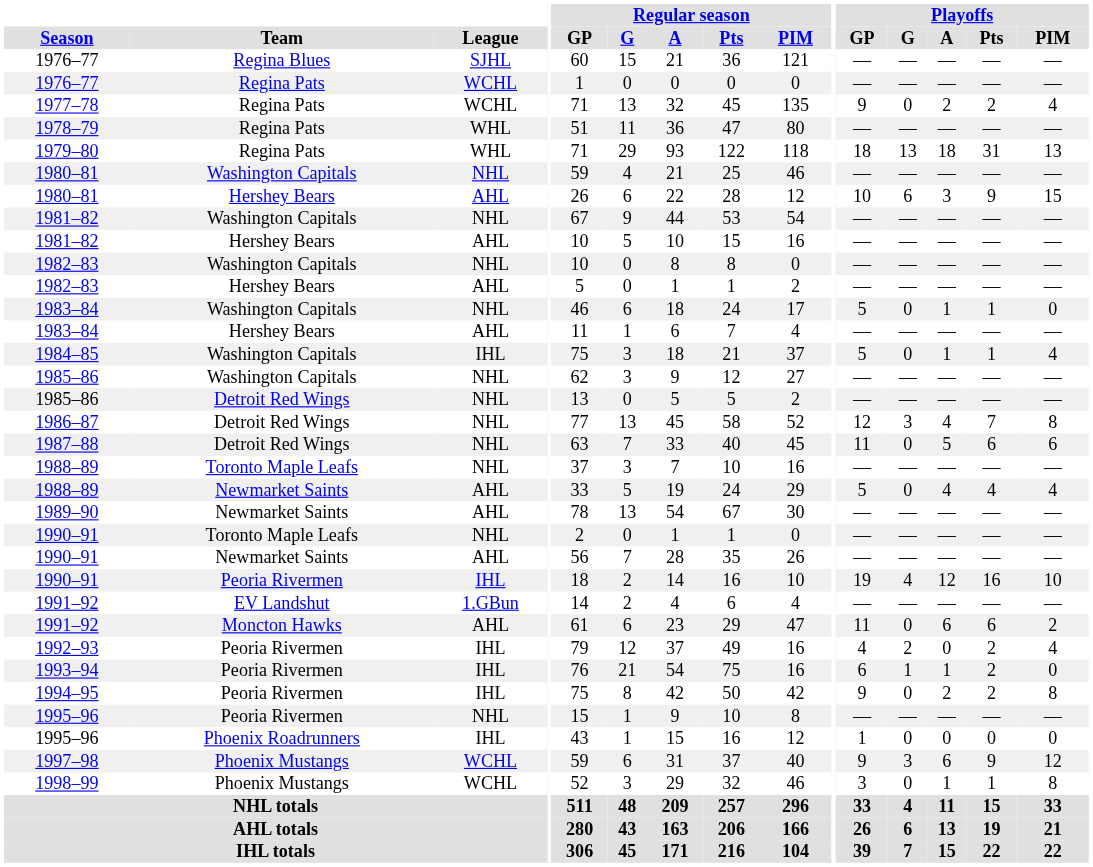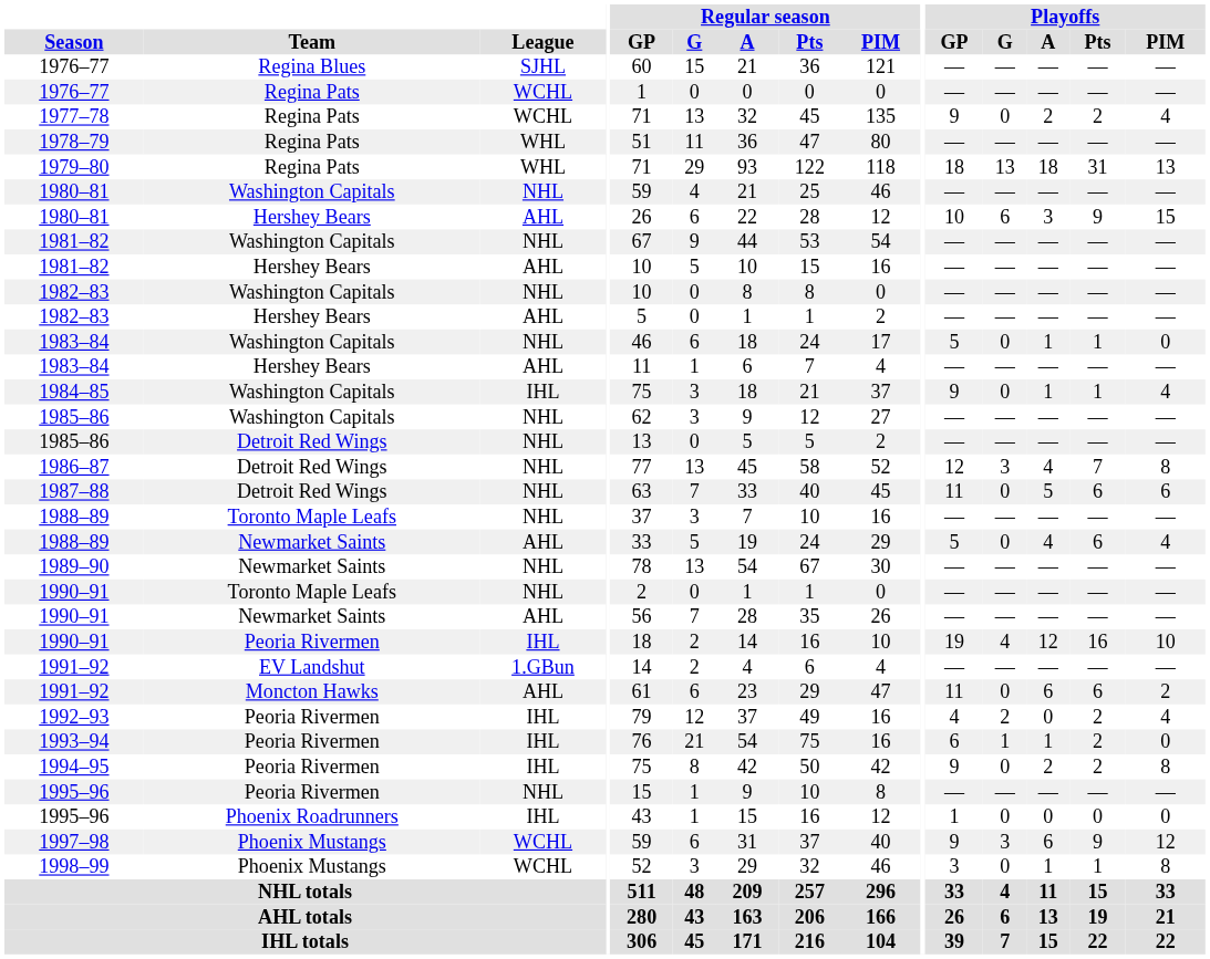 <table border="0" cellpadding="1" cellspacing="0" style="text-align:center; width:60em">
 <tr bgcolor="#e0e0e0">
 <th colspan="3" bgcolor="#ffffff"></th>
 <th rowspan="99" bgcolor="#ffffff"></th>
 <th colspan="5"><a href='#'>Regular season</a></th>
 <th rowspan="99" bgcolor="#ffffff"></th>
 <th colspan="5"><a href='#'>Playoffs</a></th>
 </tr>
 <tr bgcolor="#e0e0e0">
 <th><a href='#'>Season</a></th>
 <th>Team</th>
 <th>League</th>
 <th>GP</th>
 <th><a href='#'>G</a></th>
 <th><a href='#'>A</a></th>
 <th><a href='#'>Pts</a></th>
 <th><a href='#'>PIM</a></th>
 <th>GP</th>
 <th>G</th>
 <th>A</th>
 <th>Pts</th>
 <th>PIM</th>
 </tr>
 <tr>
 <td>1976–77</td>
 <td><a href='#'>Regina Blues</a></td>
 <td><a href='#'>SJHL</a></td>
 <td>60</td>
 <td>15</td>
 <td>21</td>
 <td>36</td>
 <td>121</td>
 <td>—</td>
 <td>—</td>
 <td>—</td>
 <td>—</td>
 <td>—</td>
 </tr>
 <tr style="background:#f0f0f0;">
 <td><a href='#'>1976–77</a></td>
 <td><a href='#'>Regina Pats</a></td>
 <td><a href='#'>WCHL</a></td>
 <td>1</td>
 <td>0</td>
 <td>0</td>
 <td>0</td>
 <td>0</td>
 <td>—</td>
 <td>—</td>
 <td>—</td>
 <td>—</td>
 <td>—</td>
 </tr>
 <tr>
 <td><a href='#'>1977–78</a></td>
 <td>Regina Pats</td>
 <td>WCHL</td>
 <td>71</td>
 <td>13</td>
 <td>32</td>
 <td>45</td>
 <td>135</td>
 <td>9</td>
 <td>0</td>
 <td>2</td>
 <td>2</td>
 <td>4</td>
 </tr>
 <tr style="background:#f0f0f0;">
 <td><a href='#'>1978–79</a></td>
 <td>Regina Pats</td>
 <td>WHL</td>
 <td>51</td>
 <td>11</td>
 <td>36</td>
 <td>47</td>
 <td>80</td>
 <td>—</td>
 <td>—</td>
 <td>—</td>
 <td>—</td>
 <td>—</td>
 </tr>
 <tr>
 <td><a href='#'>1979–80</a></td>
 <td>Regina Pats</td>
 <td>WHL</td>
 <td>71</td>
 <td>29</td>
 <td>93</td>
 <td>122</td>
 <td>118</td>
 <td>18</td>
 <td>13</td>
 <td>18</td>
 <td>31</td>
 <td>13</td>
 </tr>
 <tr style="background:#f0f0f0;">
 <td><a href='#'>1980–81</a></td>
 <td><a href='#'>Washington Capitals</a></td>
 <td><a href='#'>NHL</a></td>
 <td>59</td>
 <td>4</td>
 <td>21</td>
 <td>25</td>
 <td>46</td>
 <td>—</td>
 <td>—</td>
 <td>—</td>
 <td>—</td>
 <td>—</td>
 </tr>
 <tr>
 <td><a href='#'>1980–81</a></td>
 <td><a href='#'>Hershey Bears</a></td>
 <td><a href='#'>AHL</a></td>
 <td>26</td>
 <td>6</td>
 <td>22</td>
 <td>28</td>
 <td>12</td>
 <td>10</td>
 <td>6</td>
 <td>3</td>
 <td>9</td>
 <td>15</td>
 </tr>
 <tr style="background:#f0f0f0;">
 <td><a href='#'>1981–82</a></td>
 <td>Washington Capitals</td>
 <td>NHL</td>
 <td>67</td>
 <td>9</td>
 <td>44</td>
 <td>53</td>
 <td>54</td>
 <td>—</td>
 <td>—</td>
 <td>—</td>
 <td>—</td>
 <td>—</td>
 </tr>
 <tr>
 <td><a href='#'>1981–82</a></td>
 <td>Hershey Bears</td>
 <td>AHL</td>
 <td>10</td>
 <td>5</td>
 <td>10</td>
 <td>15</td>
 <td>16</td>
 <td>—</td>
 <td>—</td>
 <td>—</td>
 <td>—</td>
 <td>—</td>
 </tr>
 <tr style="background:#f0f0f0;">
 <td><a href='#'>1982–83</a></td>
 <td>Washington Capitals</td>
 <td>NHL</td>
 <td>10</td>
 <td>0</td>
 <td>8</td>
 <td>8</td>
 <td>0</td>
 <td>—</td>
 <td>—</td>
 <td>—</td>
 <td>—</td>
 <td>—</td>
 </tr>
 <tr>
 <td><a href='#'>1982–83</a></td>
 <td>Hershey  Bears</td>
 <td>AHL</td>
 <td>5</td>
 <td>0</td>
 <td>1</td>
 <td>1</td>
 <td>2</td>
 <td>—</td>
 <td>—</td>
 <td>—</td>
 <td>—</td>
 <td>—</td>
 </tr>
 <tr style="background:#f0f0f0;">
 <td><a href='#'>1983–84</a></td>
 <td>Washington Capitals</td>
 <td>NHL</td>
 <td>46</td>
 <td>6</td>
 <td>18</td>
 <td>24</td>
 <td>17</td>
 <td>5</td>
 <td>0</td>
 <td>1</td>
 <td>1</td>
 <td>0</td>
 </tr>
 <tr>
 <td><a href='#'>1983–84</a></td>
 <td>Hershey Bears</td>
 <td>AHL</td>
 <td>11</td>
 <td>1</td>
 <td>6</td>
 <td>7</td>
 <td>4</td>
 <td>—</td>
 <td>—</td>
 <td>—</td>
 <td>—</td>
 <td>—</td>
 </tr>
 <tr style="background:#f0f0f0;">
 <td><a href='#'>1984–85</a></td>
 <td>Washington Capitals</td>
 <td>IHL</td>
 <td>75</td>
 <td>3</td>
 <td>18</td>
 <td>21</td>
 <td>37</td>
-<td>5</td>
+<td>9</td>
 <td>0</td>
 <td>1</td>
 <td>1</td>
 <td>4</td>
 </tr>
 <tr>
 <td><a href='#'>1985–86</a></td>
 <td>Washington Capitals</td>
 <td>NHL</td>
 <td>62</td>
 <td>3</td>
 <td>9</td>
 <td>12</td>
 <td>27</td>
 <td>—</td>
 <td>—</td>
 <td>—</td>
 <td>—</td>
 <td>—</td>
 </tr>
 <tr style="background:#f0f0f0;">
 <td>1985–86</td>
 <td><a href='#'>Detroit Red Wings</a></td>
 <td>NHL</td>
 <td>13</td>
 <td>0</td>
 <td>5</td>
 <td>5</td>
 <td>2</td>
 <td>—</td>
 <td>—</td>
 <td>—</td>
 <td>—</td>
 <td>—</td>
 </tr>
 <tr>
 <td><a href='#'>1986–87</a></td>
 <td>Detroit Red Wings</td>
 <td>NHL</td>
 <td>77</td>
 <td>13</td>
 <td>45</td>
 <td>58</td>
 <td>52</td>
 <td>12</td>
 <td>3</td>
 <td>4</td>
 <td>7</td>
 <td>8</td>
 </tr>
 <tr style="background:#f0f0f0;">
 <td><a href='#'>1987–88</a></td>
 <td>Detroit Red Wings</td>
 <td>NHL</td>
 <td>63</td>
 <td>7</td>
 <td>33</td>
 <td>40</td>
 <td>45</td>
 <td>11</td>
 <td>0</td>
 <td>5</td>
 <td>6</td>
 <td>6</td>
 </tr>
 <tr>
 <td><a href='#'>1988–89</a></td>
 <td><a href='#'>Toronto Maple Leafs</a></td>
 <td>NHL</td>
 <td>37</td>
 <td>3</td>
 <td>7</td>
 <td>10</td>
 <td>16</td>
 <td>—</td>
 <td>—</td>
 <td>—</td>
 <td>—</td>
 <td>—</td>
 </tr>
 <tr style="background:#f0f0f0;">
 <td><a href='#'>1988–89</a></td>
 <td><a href='#'>Newmarket Saints</a></td>
 <td>AHL</td>
 <td>33</td>
 <td>5</td>
 <td>19</td>
 <td>24</td>
 <td>29</td>
 <td>5</td>
 <td>0</td>
 <td>4</td>
-<td>4</td>
+<td>6</td>
 <td>4</td>
 </tr>
 <tr>
 <td><a href='#'>1989–90</a></td>
 <td>Newmarket Saints</td>
-<td>AHL</td>
+<td>NHL</td>
 <td>78</td>
 <td>13</td>
 <td>54</td>
 <td>67</td>
 <td>30</td>
 <td>—</td>
 <td>—</td>
 <td>—</td>
 <td>—</td>
 <td>—</td>
 </tr>
 <tr style="background:#f0f0f0;">
 <td><a href='#'>1990–91</a></td>
 <td>Toronto Maple Leafs</td>
 <td>NHL</td>
 <td>2</td>
 <td>0</td>
 <td>1</td>
 <td>1</td>
 <td>0</td>
 <td>—</td>
 <td>—</td>
 <td>—</td>
 <td>—</td>
 <td>—</td>
 </tr>
 <tr>
 <td><a href='#'>1990–91</a></td>
 <td>Newmarket Saints</td>
 <td>AHL</td>
 <td>56</td>
 <td>7</td>
 <td>28</td>
 <td>35</td>
 <td>26</td>
 <td>—</td>
 <td>—</td>
 <td>—</td>
 <td>—</td>
 <td>—</td>
 </tr>
 <tr style="background:#f0f0f0;">
 <td><a href='#'>1990–91</a></td>
 <td><a href='#'>Peoria Rivermen</a></td>
 <td><a href='#'>IHL</a></td>
 <td>18</td>
 <td>2</td>
 <td>14</td>
 <td>16</td>
 <td>10</td>
 <td>19</td>
 <td>4</td>
 <td>12</td>
 <td>16</td>
 <td>10</td>
 </tr>
 <tr>
 <td><a href='#'>1991–92</a></td>
 <td><a href='#'>EV Landshut</a></td>
 <td><a href='#'>1.GBun</a></td>
 <td>14</td>
 <td>2</td>
 <td>4</td>
 <td>6</td>
 <td>4</td>
 <td>—</td>
 <td>—</td>
 <td>—</td>
 <td>—</td>
 <td>—</td>
 </tr>
 <tr style="background:#f0f0f0;">
 <td><a href='#'>1991–92</a></td>
 <td><a href='#'>Moncton Hawks</a></td>
 <td>AHL</td>
 <td>61</td>
 <td>6</td>
 <td>23</td>
 <td>29</td>
 <td>47</td>
 <td>11</td>
 <td>0</td>
 <td>6</td>
 <td>6</td>
 <td>2</td>
 </tr>
 <tr>
 <td><a href='#'>1992–93</a></td>
 <td>Peoria Rivermen</td>
 <td>IHL</td>
 <td>79</td>
 <td>12</td>
 <td>37</td>
 <td>49</td>
 <td>16</td>
 <td>4</td>
 <td>2</td>
 <td>0</td>
 <td>2</td>
 <td>4</td>
 </tr>
 <tr style="background:#f0f0f0;">
 <td><a href='#'>1993–94</a></td>
 <td>Peoria Rivermen</td>
 <td>IHL</td>
 <td>76</td>
 <td>21</td>
 <td>54</td>
 <td>75</td>
 <td>16</td>
 <td>6</td>
 <td>1</td>
 <td>1</td>
 <td>2</td>
 <td>0</td>
 </tr>
 <tr>
 <td><a href='#'>1994–95</a></td>
 <td>Peoria Rivermen</td>
 <td>IHL</td>
 <td>75</td>
 <td>8</td>
 <td>42</td>
 <td>50</td>
 <td>42</td>
 <td>9</td>
 <td>0</td>
 <td>2</td>
 <td>2</td>
 <td>8</td>
 </tr>
 <tr style="background:#f0f0f0;">
 <td><a href='#'>1995–96</a></td>
 <td>Peoria Rivermen</td>
 <td>NHL</td>
 <td>15</td>
 <td>1</td>
 <td>9</td>
 <td>10</td>
 <td>8</td>
 <td>—</td>
 <td>—</td>
 <td>—</td>
 <td>—</td>
 <td>—</td>
 </tr>
 <tr>
 <td>1995–96</td>
 <td><a href='#'>Phoenix Roadrunners</a></td>
 <td>IHL</td>
 <td>43</td>
 <td>1</td>
 <td>15</td>
 <td>16</td>
 <td>12</td>
 <td>1</td>
 <td>0</td>
 <td>0</td>
 <td>0</td>
 <td>0</td>
 </tr>
 <tr style="background:#f0f0f0;">
 <td><a href='#'>1997–98</a></td>
 <td><a href='#'>Phoenix Mustangs</a></td>
 <td><a href='#'>WCHL</a></td>
 <td>59</td>
 <td>6</td>
 <td>31</td>
 <td>37</td>
 <td>40</td>
 <td>9</td>
 <td>3</td>
 <td>6</td>
 <td>9</td>
 <td>12</td>
 </tr>
 <tr>
 <td><a href='#'>1998–99</a></td>
 <td>Phoenix Mustangs</td>
 <td>WCHL</td>
 <td>52</td>
 <td>3</td>
 <td>29</td>
 <td>32</td>
 <td>46</td>
 <td>3</td>
 <td>0</td>
 <td>1</td>
 <td>1</td>
 <td>8</td>
 </tr>
 <tr style="background:#e0e0e0;">
 <th colspan="3">NHL totals</th>
 <th>511</th>
 <th>48</th>
 <th>209</th>
 <th>257</th>
 <th>296</th>
 <th>33</th>
 <th>4</th>
 <th>11</th>
 <th>15</th>
 <th>33</th>
 </tr>
 <tr style="background:#e0e0e0;">
 <th colspan="3">AHL totals</th>
 <th>280</th>
 <th>43</th>
 <th>163</th>
 <th>206</th>
 <th>166</th>
 <th>26</th>
 <th>6</th>
 <th>13</th>
 <th>19</th>
 <th>21</th>
 </tr>
 <tr style="background:#e0e0e0;">
 <th colspan="3">IHL totals</th>
 <th>306</th>
 <th>45</th>
 <th>171</th>
 <th>216</th>
 <th>104</th>
 <th>39</th>
 <th>7</th>
 <th>15</th>
 <th>22</th>
 <th>22</th>
 </tr>
 </table>
